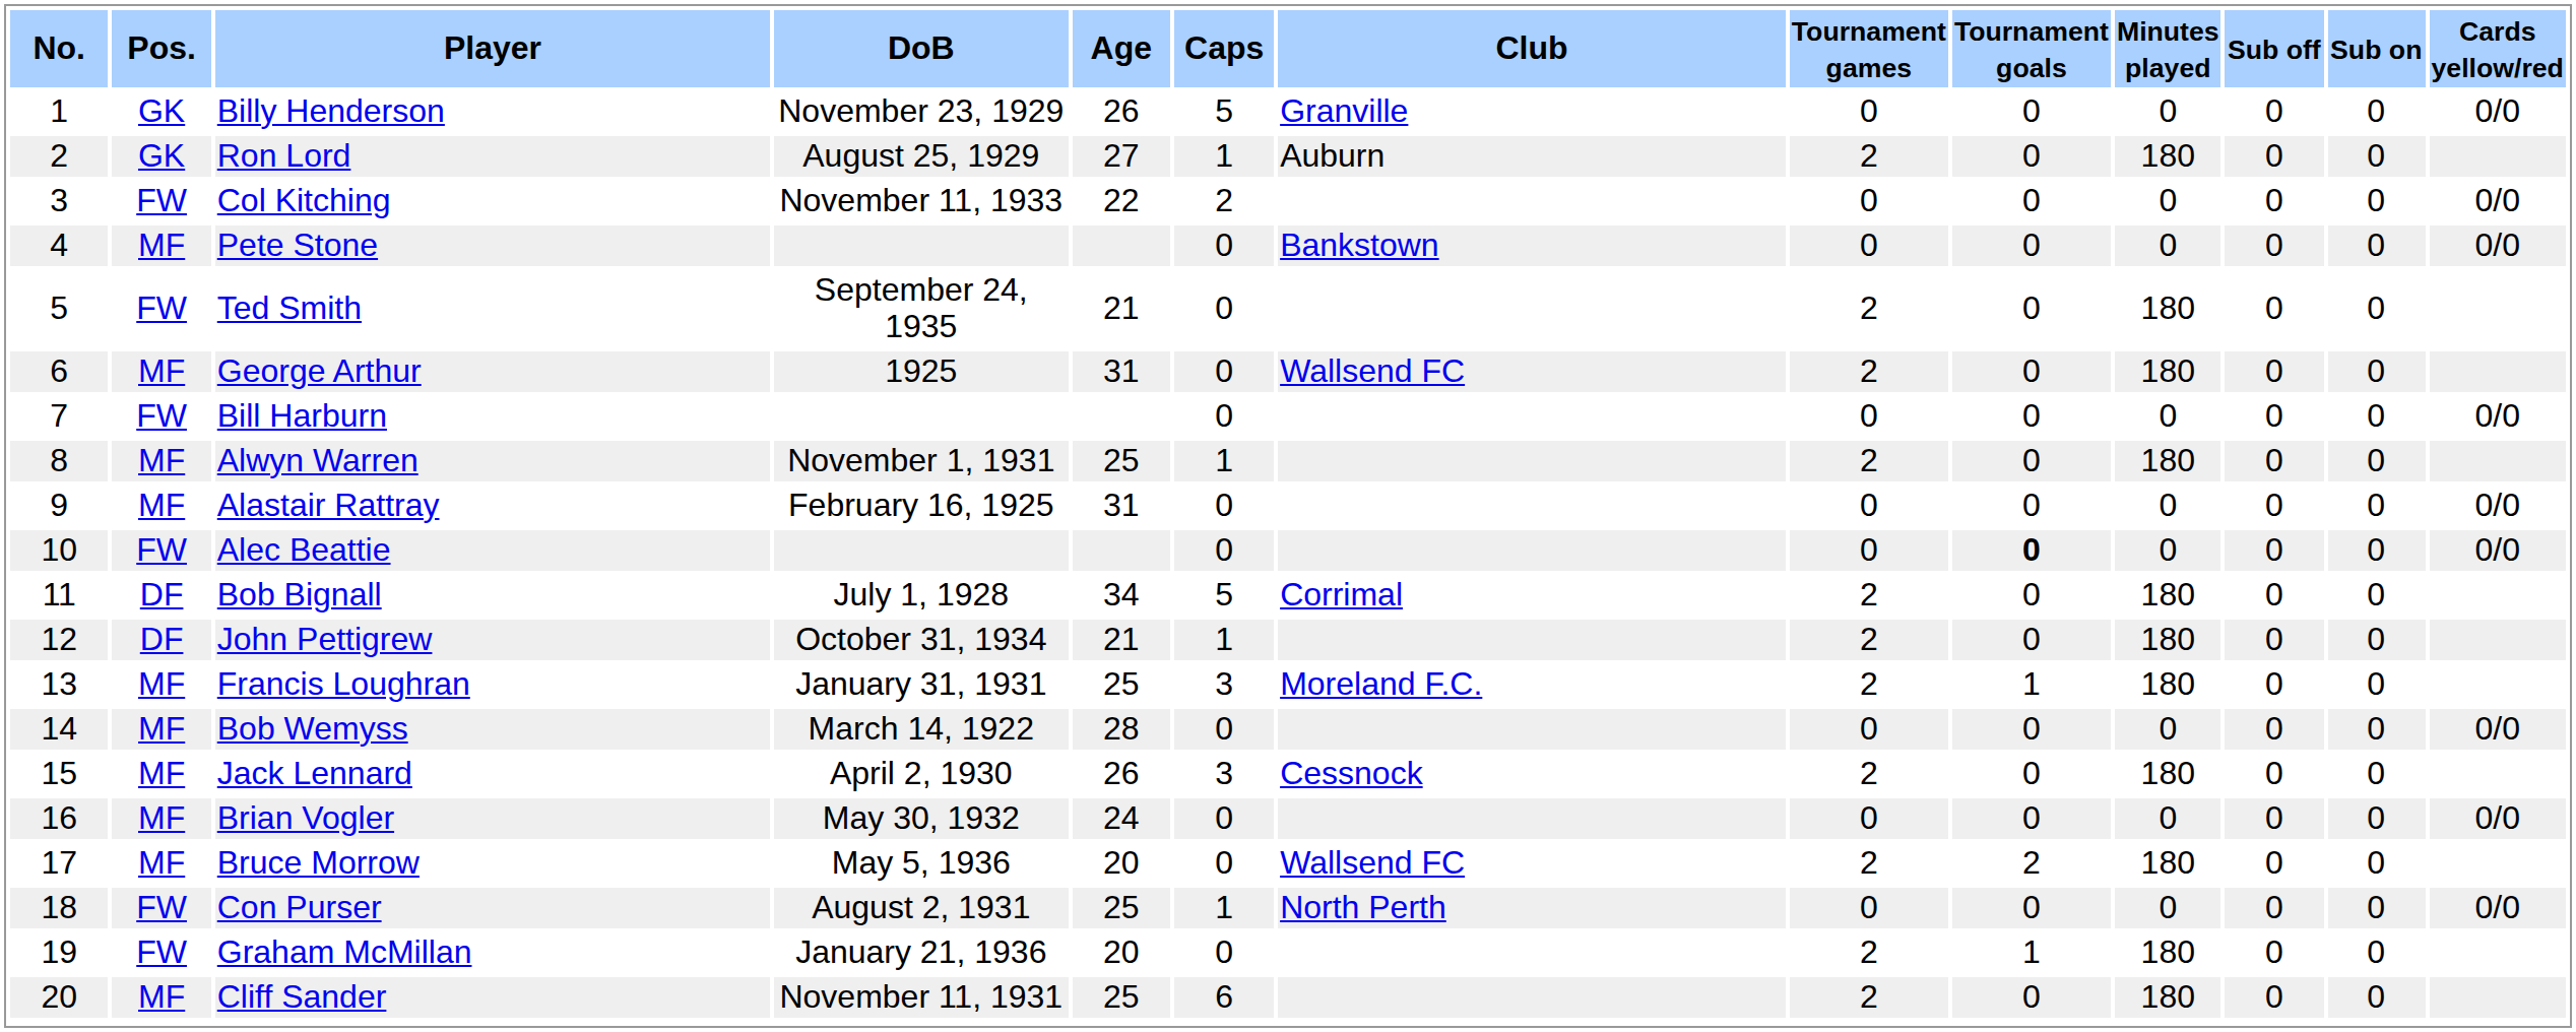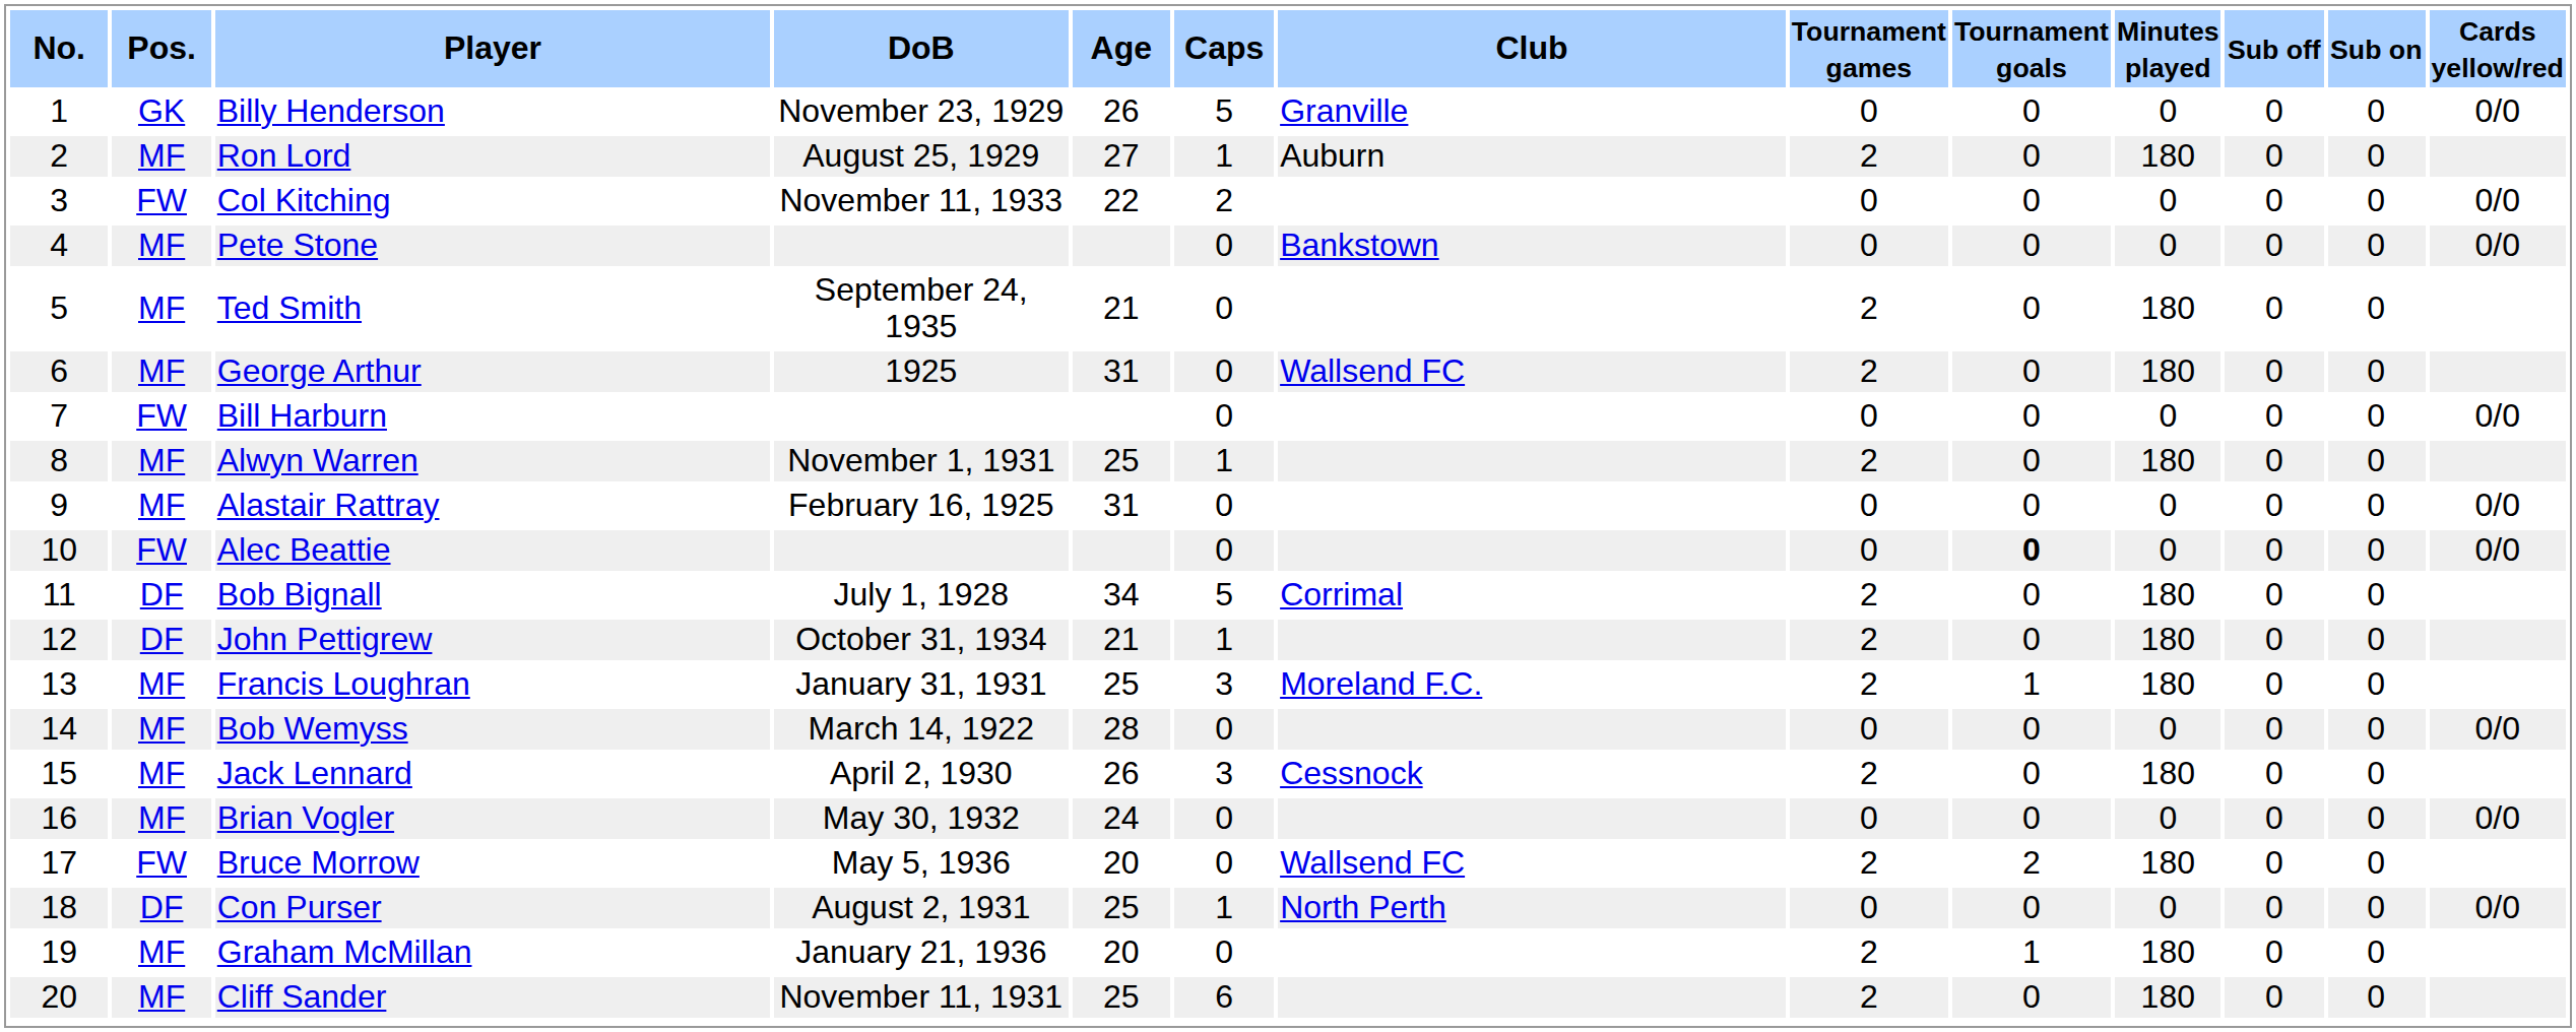 <table border="0"  style="width:100%; border:1px solid #999; background:#fff; text-align:center;">
 <tr style="text-align:center; background:#aad0ff;">
 <th width=4%>No.</th>
 <th width=4%>Pos.</th>
 <th width=23%>Player</th>
 <th width=12%>DoB</th>
 <th width=4%>Age</th>
 <th width=4%>Caps</th>
 <th width=21%>Club</th>
 <th width=6%><small>Tournament<br>games</small></th>
 <th width=6%><small>Tournament<br>goals</small></th>
 <th width=4%><small>Minutes<br>played</small></th>
 <th width=4%><small>Sub off</small></th>
 <th width=4%><small>Sub on</small></th>
 <th width=4%><small>Cards<br>yellow/red</small></th>
 </tr>
 <tr>
 <td>1</td>
 <td><a href='#'>GK</a></td>
 <td align="left"><a href='#'>Billy Henderson</a></td>
 <td>November 23, 1929</td>
 <td>26</td>
 <td>5</td>
 <td align="left"> <a href='#'>Granville</a></td>
 <td>0</td>
 <td>0</td>
 <td>0</td>
 <td>0</td>
 <td>0</td>
 <td>0/0</td>
 </tr>
 <tr style="background:#efefef;">
 <td>2</td>
-<td><a href='#'>GK</a></td>
+<td><a href='#'>MF</a></td>
 <td align="left"><a href='#'>Ron Lord</a></td>
 <td>August 25, 1929</td>
 <td>27</td>
 <td>1</td>
 <td align="left"> Auburn</td>
 <td>2</td>
 <td>0</td>
 <td>180</td>
 <td>0</td>
 <td>0</td>
 <td></td>
 </tr>
 <tr>
 <td>3</td>
 <td><a href='#'>FW</a></td>
 <td align="left"><a href='#'>Col Kitching</a></td>
 <td>November 11, 1933</td>
 <td>22</td>
 <td>2</td>
 <td align="left"></td>
 <td>0</td>
 <td>0</td>
 <td>0</td>
 <td>0</td>
 <td>0</td>
 <td>0/0</td>
 </tr>
 <tr style="background:#efefef;">
 <td>4</td>
 <td><a href='#'>MF</a></td>
 <td align="left"><a href='#'>Pete Stone</a></td>
 <td></td>
 <td></td>
 <td>0</td>
 <td align="left"> <a href='#'>Bankstown</a></td>
 <td>0</td>
 <td>0</td>
 <td>0</td>
 <td>0</td>
 <td>0</td>
 <td>0/0</td>
 </tr>
 <tr>
 <td>5</td>
-<td><a href='#'>FW</a></td>
+<td><a href='#'>MF</a></td>
 <td align="left"><a href='#'>Ted Smith</a></td>
 <td>September 24, 1935</td>
 <td>21</td>
 <td>0</td>
 <td align="left"></td>
 <td>2</td>
 <td>0</td>
 <td>180</td>
 <td>0</td>
 <td>0</td>
 <td></td>
 </tr>
 <tr style="background:#efefef;">
 <td>6</td>
 <td><a href='#'>MF</a></td>
 <td align="left"><a href='#'>George Arthur</a></td>
 <td>1925</td>
 <td>31</td>
 <td>0</td>
 <td align="left"> <a href='#'>Wallsend FC</a></td>
 <td>2</td>
 <td>0</td>
 <td>180</td>
 <td>0</td>
 <td>0</td>
 <td></td>
 </tr>
 <tr>
 <td>7</td>
 <td><a href='#'>FW</a></td>
 <td align="left"><a href='#'>Bill Harburn</a></td>
 <td></td>
 <td></td>
 <td>0</td>
 <td align="left"></td>
 <td>0</td>
 <td>0</td>
 <td>0</td>
 <td>0</td>
 <td>0</td>
 <td>0/0</td>
 </tr>
 <tr style="background:#efefef;">
 <td>8</td>
 <td><a href='#'> MF</a></td>
 <td align="left"><a href='#'>Alwyn Warren</a></td>
 <td>November 1, 1931</td>
 <td>25</td>
 <td>1</td>
 <td align="left"></td>
 <td>2</td>
 <td>0</td>
 <td>180</td>
 <td>0</td>
 <td>0</td>
 <td></td>
 </tr>
 <tr>
 <td>9</td>
 <td><a href='#'>MF</a></td>
 <td align="left"><a href='#'>Alastair Rattray</a></td>
 <td>February 16, 1925</td>
 <td>31</td>
 <td>0</td>
 <td align="left"></td>
 <td>0</td>
 <td>0</td>
 <td>0</td>
 <td>0</td>
 <td>0</td>
 <td>0/0</td>
 </tr>
 <tr style="background:#efefef;">
 <td>10</td>
 <td><a href='#'>FW</a></td>
 <td align="left"><a href='#'>Alec Beattie</a></td>
 <td></td>
 <td></td>
 <td>0</td>
 <td align="left"></td>
 <td>0</td>
 <td><strong>0</strong></td>
 <td>0</td>
 <td>0</td>
 <td>0</td>
 <td>0/0</td>
 </tr>
 <tr>
 <td>11</td>
 <td><a href='#'>DF</a></td>
 <td align="left"><a href='#'>Bob Bignall</a></td>
 <td>July 1, 1928</td>
 <td>34</td>
 <td>5</td>
 <td align="left"> <a href='#'>Corrimal</a></td>
 <td>2</td>
 <td>0</td>
 <td>180</td>
 <td>0</td>
 <td>0</td>
 <td></td>
 </tr>
 <tr style="background:#efefef;">
 <td>12</td>
 <td><a href='#'>DF</a></td>
 <td align="left"><a href='#'>John Pettigrew</a></td>
 <td>October 31, 1934</td>
 <td>21</td>
 <td>1</td>
 <td align="left"></td>
 <td>2</td>
 <td>0</td>
 <td>180</td>
 <td>0</td>
 <td>0</td>
 <td></td>
 </tr>
 <tr>
 <td>13</td>
 <td><a href='#'>MF</a></td>
 <td align="left"><a href='#'>Francis Loughran</a></td>
 <td>January 31, 1931</td>
 <td>25</td>
 <td>3</td>
 <td align="left"> <a href='#'>Moreland F.C.</a></td>
 <td>2</td>
 <td>1</td>
 <td>180</td>
 <td>0</td>
 <td>0</td>
 <td></td>
 </tr>
 <tr style="background:#efefef;">
 <td>14</td>
 <td><a href='#'>MF</a></td>
 <td align="left"><a href='#'>Bob Wemyss</a></td>
 <td>March 14, 1922</td>
 <td>28</td>
 <td>0</td>
 <td align="left"></td>
 <td>0</td>
 <td>0</td>
 <td>0</td>
 <td>0</td>
 <td>0</td>
 <td>0/0</td>
 </tr>
 <tr>
 <td>15</td>
 <td><a href='#'>MF</a></td>
 <td align="left"><a href='#'>Jack Lennard</a></td>
 <td>April 2, 1930</td>
 <td>26</td>
 <td>3</td>
 <td align="left"> <a href='#'>Cessnock</a></td>
 <td>2</td>
 <td>0</td>
 <td>180</td>
 <td>0</td>
 <td>0</td>
 <td></td>
 </tr>
 <tr style="background:#efefef;">
 <td>16</td>
 <td><a href='#'>MF</a></td>
 <td align="left"><a href='#'>Brian Vogler</a></td>
 <td>May 30, 1932</td>
 <td>24</td>
 <td>0</td>
 <td align="left"></td>
 <td>0</td>
 <td>0</td>
 <td>0</td>
 <td>0</td>
 <td>0</td>
 <td>0/0</td>
 </tr>
 <tr>
 <td>17</td>
-<td><a href='#'>MF</a></td>
+<td><a href='#'>FW</a></td>
 <td align="left"><a href='#'>Bruce Morrow</a></td>
 <td>May 5, 1936</td>
 <td>20</td>
 <td>0</td>
 <td align="left"> <a href='#'>Wallsend FC</a></td>
 <td>2</td>
 <td>2</td>
 <td>180</td>
 <td>0</td>
 <td>0</td>
 <td></td>
 </tr>
 <tr style="background:#efefef;">
 <td>18</td>
-<td><a href='#'>FW</a></td>
+<td><a href='#'>DF</a></td>
 <td align="left"><a href='#'>Con Purser</a></td>
 <td>August 2, 1931</td>
 <td>25</td>
 <td>1</td>
 <td align="left"> <a href='#'>North Perth</a></td>
 <td>0</td>
 <td>0</td>
 <td>0</td>
 <td>0</td>
 <td>0</td>
 <td>0/0</td>
 </tr>
 <tr>
 <td>19</td>
-<td><a href='#'>FW</a></td>
+<td><a href='#'>MF</a></td>
 <td align="left"><a href='#'>Graham McMillan</a></td>
 <td>January 21, 1936</td>
 <td>20</td>
 <td>0</td>
 <td align="left"></td>
 <td>2</td>
 <td>1</td>
 <td>180</td>
 <td>0</td>
 <td>0</td>
 <td></td>
 </tr>
 <tr style="background:#efefef;">
 <td>20</td>
 <td><a href='#'>MF</a></td>
 <td align="left"><a href='#'>Cliff Sander</a></td>
 <td>November 11, 1931</td>
 <td>25</td>
 <td>6</td>
 <td align="left"></td>
 <td>2</td>
 <td>0</td>
 <td>180</td>
 <td>0</td>
 <td>0</td>
 <td></td>
 </tr>
 <tr>
 </tr>
 </table>
